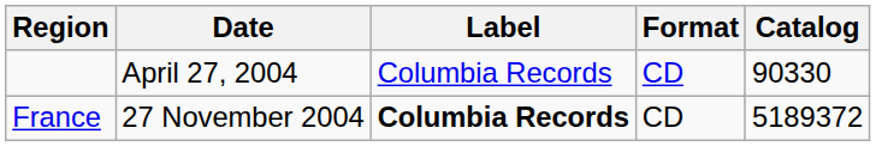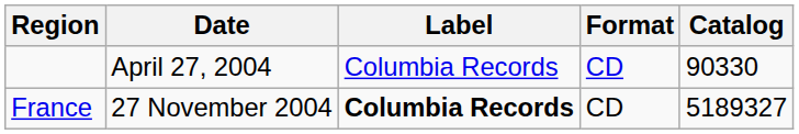 <table class="wikitable">
 <tr>
 <th>Region</th>
 <th>Date</th>
 <th>Label</th>
 <th>Format</th>
 <th>Catalog</th>
 </tr>
 <tr>
 <td></td>
 <td>April 27, 2004</td>
 <td><a href='#'>Columbia Records</a></td>
 <td><a href='#'>CD</a></td>
 <td>90330</td>
 </tr>
 <tr>
 <td><a href='#'>France</a></td>
 <td>27 November 2004</td>
 <td><strong>Columbia Records</strong></td>
 <td>CD</td>
-<td>5189372</td>
+<td>5189327</td>
 </tr>
 </table>
